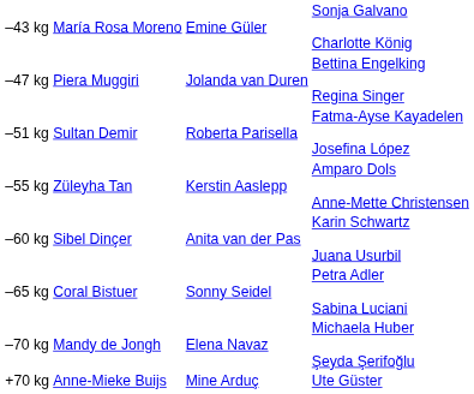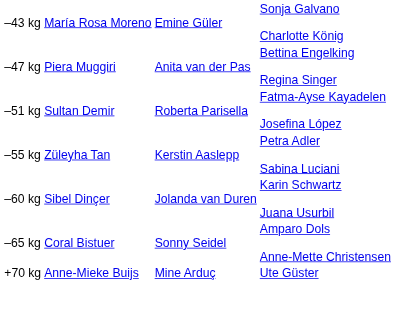 <table>
 <tr>
 <td>–43 kg</td>
 <td><a href='#'>María Rosa Moreno</a> <br> </td>
 <td><a href='#'>Emine Güler</a> <br> </td>
 <td><a href='#'>Sonja Galvano</a> <br><br> <a href='#'>Charlotte König</a> <br> </td>
 </tr>
 <tr>
 <td>–47 kg</td>
 <td><a href='#'>Piera Muggiri</a> <br> </td>
-<td><a href='#'>Jolanda van Duren</a> <br> </td>
+<td><a href='#'>Anita van der Pas</a> <br> </td>
 <td><a href='#'>Bettina Engelking</a> <br><br> <a href='#'>Regina Singer</a> <br> </td>
 </tr>
 <tr>
 <td>–51 kg</td>
 <td><a href='#'>Sultan Demir</a> <br> </td>
 <td><a href='#'>Roberta Parisella</a> <br> </td>
 <td><a href='#'>Fatma-Ayse Kayadelen</a> <br><br> <a href='#'>Josefina López</a> <br> </td>
 </tr>
 <tr>
 <td>–55 kg</td>
 <td><a href='#'>Züleyha Tan</a> <br> </td>
 <td><a href='#'>Kerstin Aaslepp</a> <br> </td>
-<td><a href='#'>Amparo Dols</a> <br><br> <a href='#'>Anne-Mette Christensen</a> <br> </td>
+<td><a href='#'>Petra Adler</a> <br><br> <a href='#'>Sabina Luciani</a> <br> </td>
 </tr>
 <tr>
 <td>–60 kg</td>
 <td><a href='#'>Sibel Dinçer</a> <br> </td>
-<td><a href='#'>Anita van der Pas</a> <br> </td>
+<td><a href='#'>Jolanda van Duren</a> <br> </td>
 <td><a href='#'>Karin Schwartz</a> <br> <br> <a href='#'>Juana Usurbil</a> <br> </td>
 </tr>
 <tr>
 <td>–65 kg</td>
 <td><a href='#'>Coral Bistuer</a> <br> </td>
 <td><a href='#'>Sonny Seidel</a> <br> </td>
-<td><a href='#'>Petra Adler</a> <br><br> <a href='#'>Sabina Luciani</a> <br> </td>
-</tr>
-<tr>
-<td>–70 kg</td>
-<td><a href='#'>Mandy de Jongh</a> <br> </td>
-<td><a href='#'>Elena Navaz</a> <br> </td>
-<td><a href='#'>Michaela Huber</a> <br><br> <a href='#'>Şeyda Şerifoğlu</a> <br> </td>
+<td><a href='#'>Amparo Dols</a> <br><br> <a href='#'>Anne-Mette Christensen</a> <br> </td>
 </tr>
 <tr>
 <td>+70 kg</td>
 <td><a href='#'>Anne-Mieke Buijs</a> <br> </td>
 <td><a href='#'>Mine Arduç</a> <br> </td>
 <td><a href='#'>Ute Güster</a> <br></td>
 </tr>
 </table>
